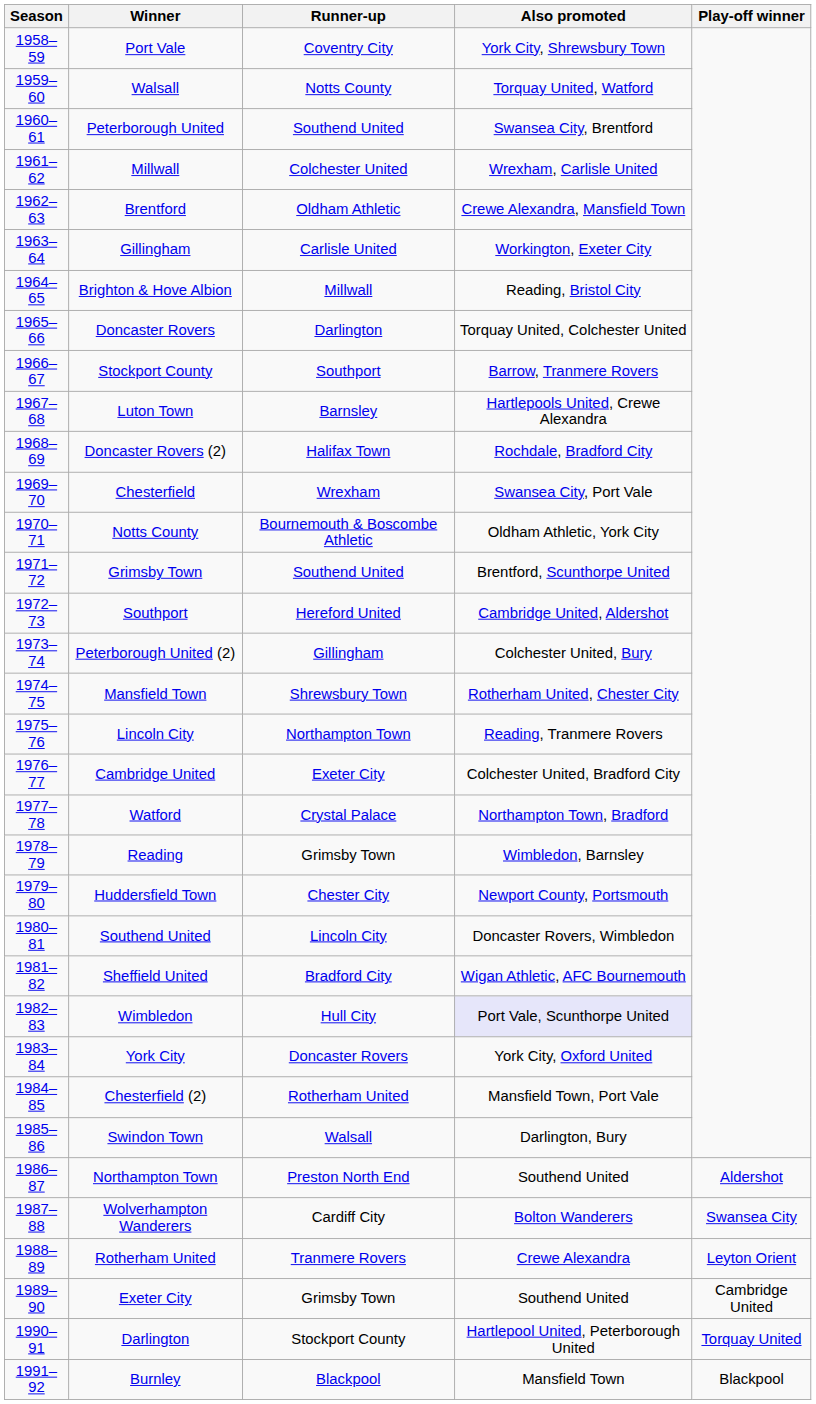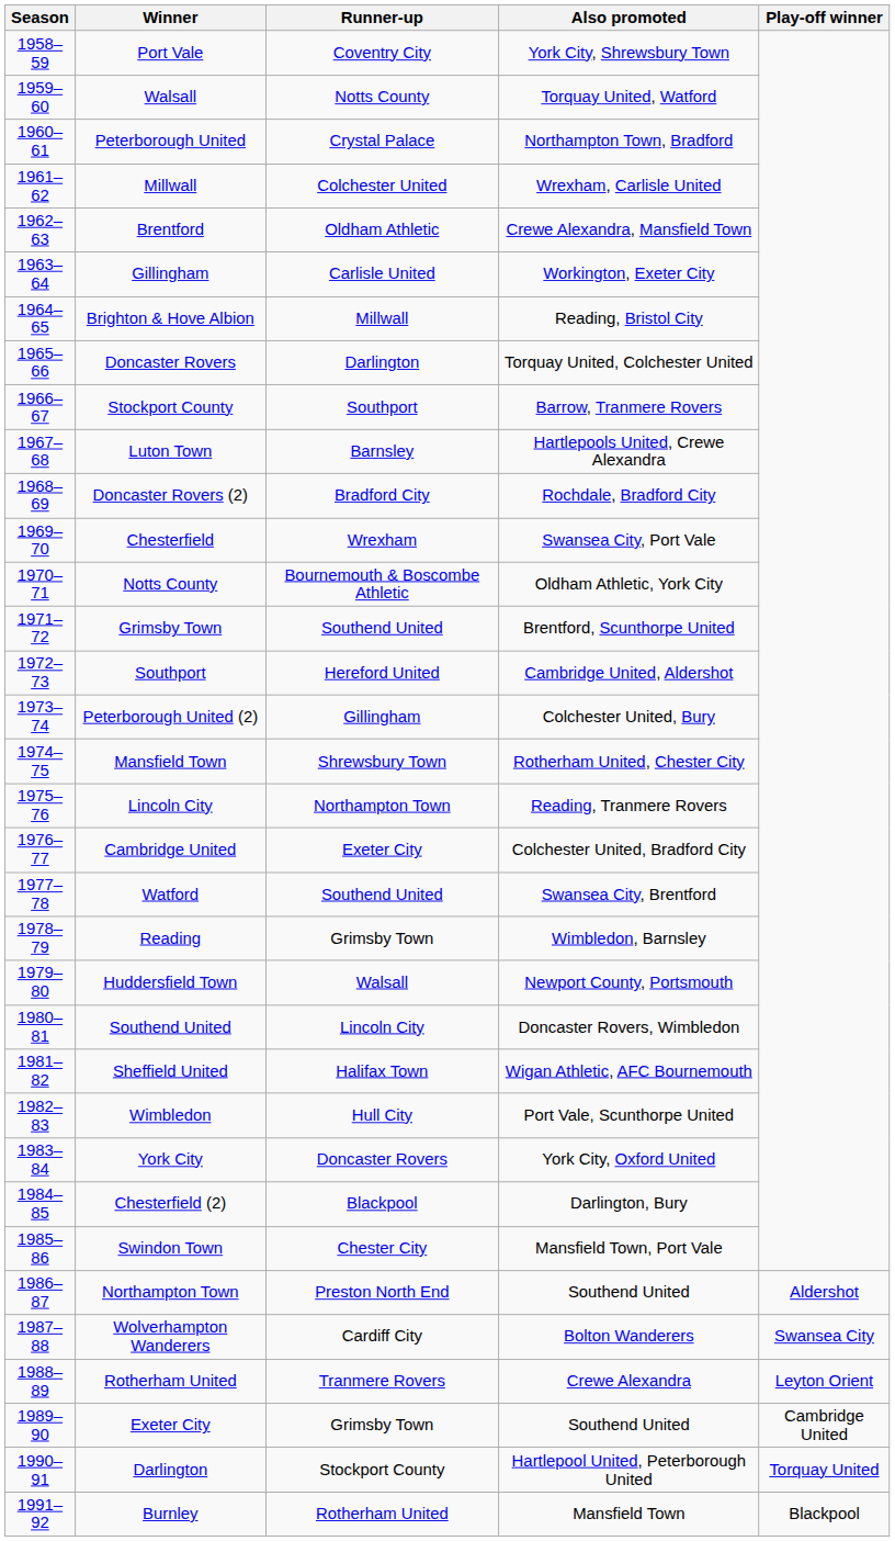 <table class="wikitable" style="text-align:center;">
 <tr>
 <th>Season</th>
 <th>Winner</th>
 <th>Runner-up</th>
 <th>Also promoted</th>
 <th>Play-off winner</th>
 </tr>
 <tr>
 <td><a href='#'>1958–59</a></td>
 <td><a href='#'>Port Vale</a></td>
 <td><a href='#'>Coventry City</a></td>
 <td><a href='#'>York City</a>, <a href='#'>Shrewsbury Town</a></td>
 </tr>
 <tr>
 <td><a href='#'>1959–60</a></td>
 <td><a href='#'>Walsall</a></td>
 <td><a href='#'>Notts County</a></td>
 <td><a href='#'>Torquay United</a>, <a href='#'>Watford</a></td>
 </tr>
 <tr>
 <td><a href='#'>1960–61</a></td>
 <td><a href='#'>Peterborough United</a></td>
-<td><a href='#'>Southend United</a></td>
-<td><a href='#'>Swansea City</a>, Brentford</td>
+<td><a href='#'>Crystal Palace</a></td>
+<td><a href='#'>Northampton Town</a>, <a href='#'>Bradford</a></td>
 </tr>
 <tr>
 <td><a href='#'>1961–62</a></td>
 <td><a href='#'>Millwall</a></td>
 <td><a href='#'>Colchester United</a></td>
 <td><a href='#'>Wrexham</a>, <a href='#'>Carlisle United</a></td>
 </tr>
 <tr>
 <td><a href='#'>1962–63</a></td>
 <td><a href='#'>Brentford</a></td>
 <td><a href='#'>Oldham Athletic</a></td>
 <td><a href='#'>Crewe Alexandra</a>, <a href='#'>Mansfield Town</a></td>
 </tr>
 <tr>
 <td><a href='#'>1963–64</a></td>
 <td><a href='#'>Gillingham</a></td>
 <td><a href='#'>Carlisle United</a></td>
 <td><a href='#'>Workington</a>, <a href='#'>Exeter City</a></td>
 </tr>
 <tr>
 <td><a href='#'>1964–65</a></td>
 <td><a href='#'>Brighton & Hove Albion</a></td>
 <td><a href='#'>Millwall</a></td>
 <td>Reading, <a href='#'>Bristol City</a></td>
 </tr>
 <tr>
 <td><a href='#'>1965–66</a></td>
 <td><a href='#'>Doncaster Rovers</a></td>
 <td><a href='#'>Darlington</a></td>
 <td>Torquay United, Colchester United</td>
 </tr>
 <tr>
 <td><a href='#'>1966–67</a></td>
 <td><a href='#'>Stockport County</a></td>
 <td><a href='#'>Southport</a></td>
 <td><a href='#'>Barrow</a>, <a href='#'>Tranmere Rovers</a></td>
 </tr>
 <tr>
 <td><a href='#'>1967–68</a></td>
 <td><a href='#'>Luton Town</a></td>
 <td><a href='#'>Barnsley</a></td>
 <td><a href='#'>Hartlepools United</a>, Crewe Alexandra</td>
 </tr>
 <tr>
 <td><a href='#'>1968–69</a></td>
 <td><a href='#'>Doncaster Rovers</a> (2)</td>
-<td><a href='#'>Halifax Town</a></td>
+<td><a href='#'>Bradford City</a></td>
 <td><a href='#'>Rochdale</a>, <a href='#'>Bradford City</a></td>
 </tr>
 <tr>
 <td><a href='#'>1969–70</a></td>
 <td><a href='#'>Chesterfield</a></td>
 <td><a href='#'>Wrexham</a></td>
 <td><a href='#'>Swansea City</a>, Port Vale</td>
 </tr>
 <tr>
 <td><a href='#'>1970–71</a></td>
 <td><a href='#'>Notts County</a></td>
 <td><a href='#'>Bournemouth & Boscombe Athletic</a></td>
 <td>Oldham Athletic, York City</td>
 </tr>
 <tr>
 <td><a href='#'>1971–72</a></td>
 <td><a href='#'>Grimsby Town</a></td>
 <td><a href='#'>Southend United</a></td>
 <td>Brentford, <a href='#'>Scunthorpe United</a></td>
 </tr>
 <tr>
 <td><a href='#'>1972–73</a></td>
 <td><a href='#'>Southport</a></td>
 <td><a href='#'>Hereford United</a></td>
 <td><a href='#'>Cambridge United</a>, <a href='#'>Aldershot</a></td>
 </tr>
 <tr>
 <td><a href='#'>1973–74</a></td>
 <td><a href='#'>Peterborough United</a> (2)</td>
 <td><a href='#'>Gillingham</a></td>
 <td>Colchester United, <a href='#'>Bury</a></td>
 </tr>
 <tr>
 <td><a href='#'>1974–75</a></td>
 <td><a href='#'>Mansfield Town</a></td>
 <td><a href='#'>Shrewsbury Town</a></td>
 <td><a href='#'>Rotherham United</a>, <a href='#'>Chester City</a></td>
 </tr>
 <tr>
 <td><a href='#'>1975–76</a></td>
 <td><a href='#'>Lincoln City</a></td>
 <td><a href='#'>Northampton Town</a></td>
 <td><a href='#'>Reading</a>, Tranmere Rovers</td>
 </tr>
 <tr>
 <td><a href='#'>1976–77</a></td>
 <td><a href='#'>Cambridge United</a></td>
 <td><a href='#'>Exeter City</a></td>
 <td>Colchester United, Bradford City</td>
 </tr>
 <tr>
 <td><a href='#'>1977–78</a></td>
 <td><a href='#'>Watford</a></td>
-<td><a href='#'>Crystal Palace</a></td>
-<td><a href='#'>Northampton Town</a>, <a href='#'>Bradford</a></td>
+<td><a href='#'>Southend United</a></td>
+<td><a href='#'>Swansea City</a>, Brentford</td>
 </tr>
 <tr>
 <td><a href='#'>1978–79</a></td>
 <td><a href='#'>Reading</a></td>
 <td>Grimsby Town</td>
 <td><a href='#'>Wimbledon</a>, Barnsley</td>
 </tr>
 <tr>
 <td><a href='#'>1979–80</a></td>
 <td><a href='#'>Huddersfield Town</a></td>
-<td><a href='#'>Chester City</a></td>
+<td><a href='#'>Walsall</a></td>
 <td><a href='#'>Newport County</a>, <a href='#'>Portsmouth</a></td>
 </tr>
 <tr>
 <td><a href='#'>1980–81</a></td>
 <td><a href='#'>Southend United</a></td>
 <td><a href='#'>Lincoln City</a></td>
 <td>Doncaster Rovers, Wimbledon</td>
 </tr>
 <tr>
 <td><a href='#'>1981–82</a></td>
 <td><a href='#'>Sheffield United</a></td>
-<td><a href='#'>Bradford City</a></td>
+<td><a href='#'>Halifax Town</a></td>
 <td><a href='#'>Wigan Athletic</a>, <a href='#'>AFC Bournemouth</a></td>
 </tr>
 <tr>
 <td><a href='#'>1982–83</a></td>
 <td><a href='#'>Wimbledon</a></td>
 <td><a href='#'>Hull City</a></td>
-<td style="background: lavender;">Port Vale, Scunthorpe United</td>
+<td>Port Vale, Scunthorpe United</td>
 </tr>
 <tr>
 <td><a href='#'>1983–84</a></td>
 <td><a href='#'>York City</a></td>
 <td><a href='#'>Doncaster Rovers</a></td>
 <td>York City, <a href='#'>Oxford United</a></td>
 </tr>
 <tr>
 <td><a href='#'>1984–85</a></td>
 <td><a href='#'>Chesterfield</a> (2)</td>
-<td><a href='#'>Rotherham United</a></td>
-<td>Mansfield Town, Port Vale</td>
+<td><a href='#'>Blackpool</a></td>
+<td>Darlington, Bury</td>
 </tr>
 <tr>
 <td><a href='#'>1985–86</a></td>
 <td><a href='#'>Swindon Town</a></td>
-<td><a href='#'>Walsall</a></td>
-<td>Darlington, Bury</td>
+<td><a href='#'>Chester City</a></td>
+<td>Mansfield Town, Port Vale</td>
 </tr>
 <tr>
 <td><a href='#'>1986–87</a></td>
 <td><a href='#'>Northampton Town</a></td>
 <td><a href='#'>Preston North End</a></td>
 <td>Southend United</td>
 <td><a href='#'>Aldershot</a></td>
 </tr>
 <tr>
 <td><a href='#'>1987–88</a></td>
 <td><a href='#'>Wolverhampton Wanderers</a></td>
 <td>Cardiff City</td>
 <td><a href='#'>Bolton Wanderers</a></td>
 <td><a href='#'>Swansea City</a></td>
 </tr>
 <tr>
 <td><a href='#'>1988–89</a></td>
 <td><a href='#'>Rotherham United</a></td>
 <td><a href='#'>Tranmere Rovers</a></td>
 <td><a href='#'>Crewe Alexandra</a></td>
 <td><a href='#'>Leyton Orient</a></td>
 </tr>
 <tr>
 <td><a href='#'>1989–90</a></td>
 <td><a href='#'>Exeter City</a></td>
 <td>Grimsby Town</td>
 <td>Southend United</td>
 <td>Cambridge United</td>
 </tr>
 <tr>
 <td><a href='#'>1990–91</a></td>
 <td><a href='#'>Darlington</a></td>
 <td>Stockport County</td>
 <td><a href='#'>Hartlepool United</a>, Peterborough United</td>
 <td><a href='#'>Torquay United</a></td>
 </tr>
 <tr>
 <td><a href='#'>1991–92</a></td>
 <td><a href='#'>Burnley</a></td>
-<td><a href='#'>Blackpool</a></td>
+<td><a href='#'>Rotherham United</a></td>
 <td>Mansfield Town</td>
 <td>Blackpool</td>
 </tr>
 </table>
